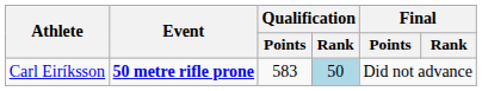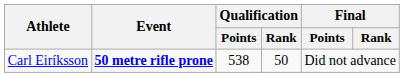 <table class="wikitable" style="font-size:90%">
 <tr>
 <th rowspan="2">Athlete</th>
 <th rowspan="2">Event</th>
 <th colspan=2>Qualification</th>
 <th colspan=2>Final</th>
 </tr>
 <tr style="font-size:95%">
 <th>Points</th>
 <th>Rank</th>
 <th>Points</th>
 <th>Rank</th>
 </tr>
 <tr align=center>
 <td align=left><a href='#'>Carl Eiríksson</a></td>
 <td align=left><strong><a href='#'>50 metre rifle prone</a></strong></td>
-<td>583</td>
-<td style="background: lightblue;">50</td>
+<td>538</td>
+<td>50</td>
 <td colspan=2>Did not advance</td>
 </tr>
 </table>
